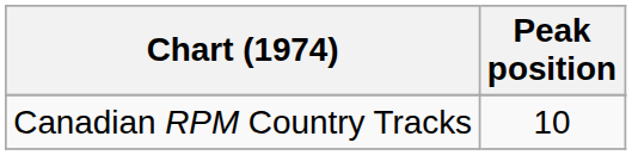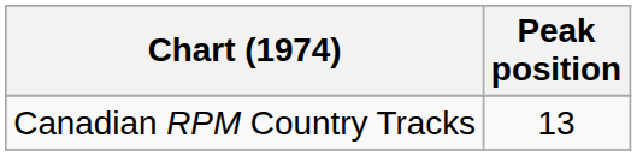 <table class="wikitable sortable">
 <tr>
 <th align="left">Chart (1974)</th>
 <th align="center">Peak<br>position</th>
 </tr>
 <tr>
 </tr>
 <tr>
 <td align="left">Canadian <em>RPM</em> Country Tracks</td>
-<td align="center">10</td>
+<td align="center">13</td>
 </tr>
 </table>
